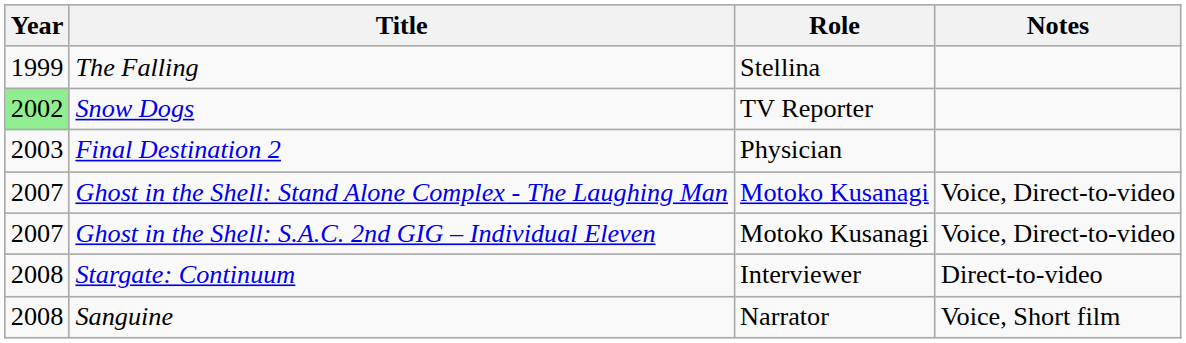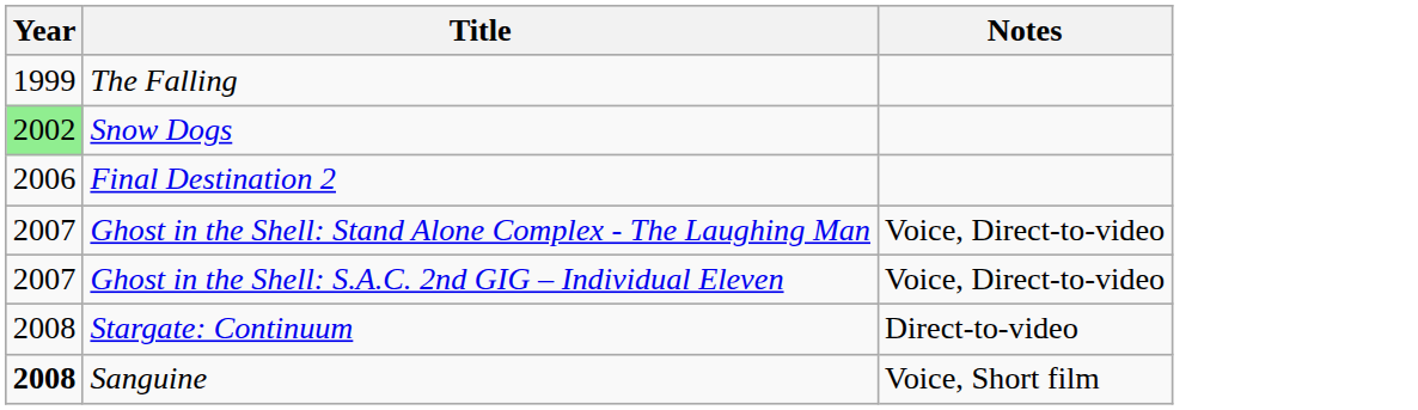 <table class="wikitable sortable">
 <tr>
 <th>Year</th>
 <th>Title</th>
-<th>Role</th>
 <th>Notes</th>
 </tr>
 <tr>
 <td>1999</td>
 <td data-sort-value="Falling, The"><em>The Falling</em></td>
-<td>Stellina</td>
 <td></td>
 </tr>
 <tr>
 <td style="background: lightgreen;">2002</td>
 <td><em><a href='#'>Snow Dogs</a></em></td>
-<td>TV Reporter</td>
 <td></td>
 </tr>
 <tr>
-<td>2003</td>
+<td>2006</td>
 <td><em><a href='#'>Final Destination 2</a></em></td>
-<td>Physician</td>
 <td></td>
 </tr>
 <tr>
 <td>2007</td>
 <td><em><a href='#'>Ghost in the Shell: Stand Alone Complex - The Laughing Man</a></em></td>
-<td><a href='#'>Motoko Kusanagi</a></td>
 <td>Voice, Direct-to-video</td>
 </tr>
 <tr>
 <td>2007</td>
 <td><em><a href='#'>Ghost in the Shell: S.A.C. 2nd GIG – Individual Eleven</a></em></td>
-<td>Motoko Kusanagi</td>
 <td>Voice, Direct-to-video</td>
 </tr>
 <tr>
 <td>2008</td>
 <td><em><a href='#'>Stargate: Continuum</a></em></td>
-<td>Interviewer</td>
 <td>Direct-to-video</td>
 </tr>
 <tr>
-<td>2008</td>
+<td><strong>2008</strong></td>
 <td><em>Sanguine</em></td>
-<td>Narrator</td>
 <td>Voice, Short film</td>
 </tr>
 </table>
